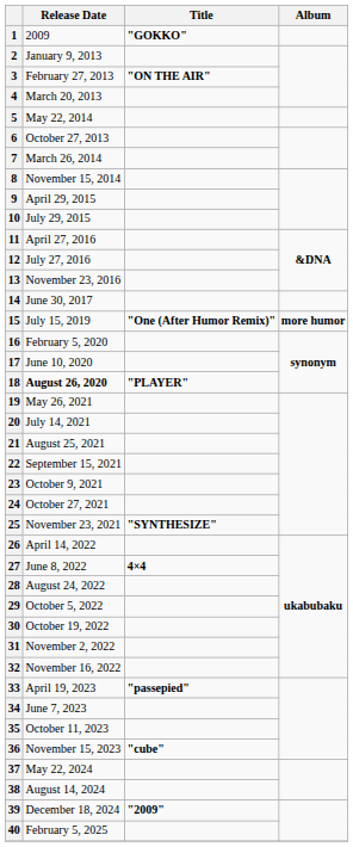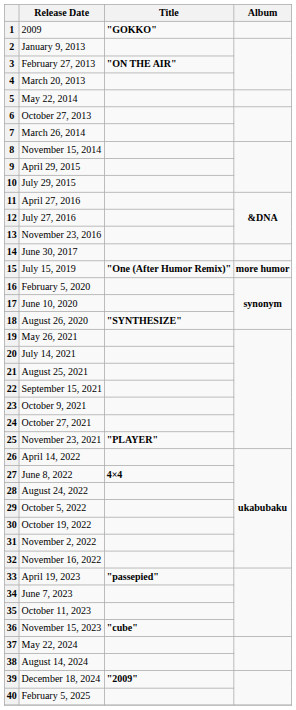 <table class="wikitable" style="font-size:small">
 <tr>
 <th></th>
 <th>Release Date</th>
 <th>Title</th>
 <th>Album</th>
 </tr>
 <tr>
 <th>1</th>
 <td>2009</td>
 <td><strong>"GOKKO"</strong></td>
 <td align="center"><strong></strong></td>
 </tr>
 <tr>
 <th>2</th>
 <td>January 9, 2013</td>
 <td><strong></strong></td>
 <td rowspan="3" align="center"><strong></strong></td>
 </tr>
 <tr>
 <th>3</th>
 <td>February 27, 2013</td>
 <td><strong>"ON THE AIR"</strong></td>
 </tr>
 <tr>
 <th>4</th>
 <td>March 20, 2013</td>
 <td><strong></strong></td>
 </tr>
 <tr>
 <th>5</th>
 <td>May 22, 2014</td>
 <td><strong></strong></td>
 <td></td>
 </tr>
 <tr>
 <th>6</th>
 <td>October 27, 2013</td>
 <td><strong></strong></td>
 <td rowspan="2" align="center"><strong></strong></td>
 </tr>
 <tr>
 <th>7</th>
 <td>March 26, 2014</td>
 <td><strong></strong></td>
 </tr>
 <tr>
 <th>8</th>
 <td>November 15, 2014</td>
 <td><strong></strong></td>
 <td rowspan="3" align="center"><strong></strong></td>
 </tr>
 <tr>
 <th>9</th>
 <td>April 29, 2015</td>
 <td><strong></strong></td>
 </tr>
 <tr>
 <th>10</th>
 <td>July 29, 2015</td>
 <td><strong></strong></td>
 </tr>
 <tr>
 <th>11</th>
 <td>April 27, 2016</td>
 <td><strong></strong></td>
 <td rowspan="3" align="center"><strong>&DNA</strong></td>
 </tr>
 <tr>
 <th>12</th>
 <td>July 27, 2016</td>
 <td><strong></strong></td>
 </tr>
 <tr>
 <th>13</th>
 <td>November 23, 2016</td>
 <td><strong></strong></td>
 </tr>
 <tr>
 <th>14</th>
 <td>June 30, 2017</td>
 <td><strong></strong></td>
 <td align="center"><strong></strong></td>
 </tr>
 <tr>
 <th>15</th>
 <td>July 15, 2019</td>
 <td><strong>"One (After Humor Remix)"</strong></td>
 <td align="center"><strong>more humor</strong></td>
 </tr>
 <tr>
 <th>16</th>
 <td>February 5, 2020</td>
 <td><strong></strong></td>
 <td rowspan="3" align="center"><strong>synonym</strong></td>
 </tr>
 <tr>
 <th>17</th>
 <td>June 10, 2020</td>
 <td><strong></strong></td>
 </tr>
 <tr>
 <th>18</th>
-<td><strong>August 26, 2020</strong></td>
-<td><strong>"PLAYER"</strong></td>
+<td>August 26, 2020</td>
+<td><strong>"SYNTHESIZE"</strong></td>
 </tr>
 <tr>
 <th>19</th>
 <td>May 26, 2021</td>
 <td><strong></strong></td>
 <td rowspan="7" align="center"><strong></strong></td>
 </tr>
 <tr>
 <th>20</th>
 <td>July 14, 2021</td>
 <td><strong></strong></td>
 </tr>
 <tr>
 <th>21</th>
 <td>August 25, 2021</td>
 <td><strong></strong></td>
 </tr>
 <tr>
 <th>22</th>
 <td>September 15, 2021</td>
 <td><strong></strong></td>
 </tr>
 <tr>
 <th>23</th>
 <td>October 9, 2021</td>
 <td><strong></strong></td>
 </tr>
 <tr>
 <th>24</th>
 <td>October 27, 2021</td>
 <td><strong></strong></td>
 </tr>
 <tr>
 <th>25</th>
 <td>November 23, 2021</td>
-<td><strong>"SYNTHESIZE"</strong></td>
+<td><strong>"PLAYER"</strong></td>
 </tr>
 <tr>
 <th>26</th>
 <td>April 14, 2022</td>
 <td><strong></strong></td>
 <td rowspan="7" align="center"><strong>ukabubaku</strong></td>
 </tr>
 <tr>
 <th>27</th>
 <td>June 8, 2022</td>
 <td><strong>4×4</strong></td>
 </tr>
 <tr>
 <th>28</th>
 <td>August 24, 2022</td>
 <td><strong></strong></td>
 </tr>
 <tr>
 <th>29</th>
 <td>October 5, 2022</td>
 <td><strong></strong></td>
 </tr>
 <tr>
 <th>30</th>
 <td>October 19, 2022</td>
 <td><strong></strong></td>
 </tr>
 <tr>
 <th>31</th>
 <td>November 2, 2022</td>
 <td><strong></strong></td>
 </tr>
 <tr>
 <th>32</th>
 <td>November 16, 2022</td>
 <td><strong></strong></td>
 </tr>
 <tr>
 <th>33</th>
 <td>April 19, 2023</td>
 <td><strong>"passepied"</strong></td>
 <td rowspan="4" align="center"><strong></strong></td>
 </tr>
 <tr>
 <th>34</th>
 <td>June 7, 2023</td>
 <td><strong></strong></td>
 </tr>
 <tr>
 <th>35</th>
 <td>October 11, 2023</td>
 <td><strong></strong></td>
 </tr>
 <tr>
 <th>36</th>
 <td>November 15, 2023</td>
 <td><strong>"cube"</strong></td>
 </tr>
 <tr>
 <th>37</th>
 <td>May 22, 2024</td>
 <td><strong></strong></td>
 <td rowspan="2" align="center"><strong></strong></td>
 </tr>
 <tr>
 <th>38</th>
 <td>August 14, 2024</td>
 <td><strong></strong></td>
 </tr>
 <tr>
 <th>39</th>
 <td>December 18, 2024</td>
 <td><strong>"2009"</strong></td>
 <td rowspan="2" align="center"><strong></strong></td>
 </tr>
 <tr>
 <th>40</th>
 <td>February 5, 2025</td>
 <td><strong></strong></td>
 </tr>
 <tr>
 </tr>
 </table>
